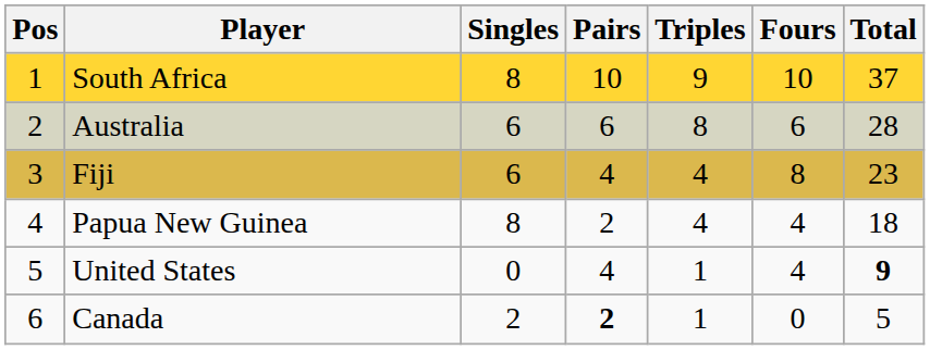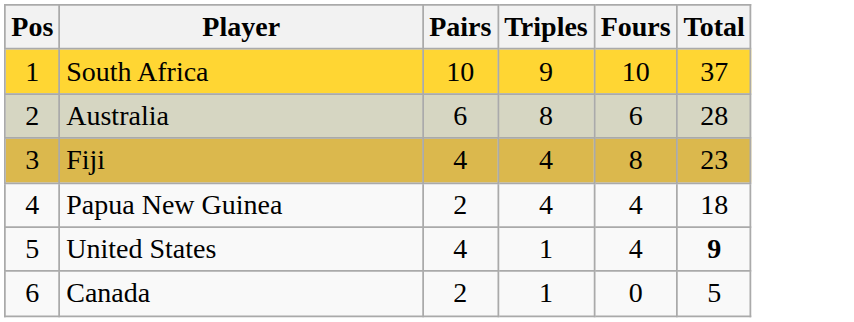 <table class="wikitable" style="font-size: 100%">
 <tr>
 <th width=20>Pos</th>
 <th width=200>Player</th>
-<th width=20>Singles</th>
 <th width=20>Pairs</th>
 <th width=20>Triples</th>
 <th width=20>Fours</th>
 <th width=20>Total</th>
 </tr>
 <tr align=center style="background: #FFD633;">
 <td>1</td>
 <td align="left"> South Africa</td>
-<td>8</td>
 <td>10</td>
 <td>9</td>
 <td>10</td>
 <td>37</td>
 </tr>
 <tr align=center style="background: #D6D6C2;">
 <td>2</td>
 <td align="left"> Australia</td>
 <td>6</td>
-<td>6</td>
 <td>8</td>
 <td>6</td>
 <td>28</td>
 </tr>
 <tr align=center style="background: #DBB84D;">
 <td>3</td>
 <td align="left"> Fiji</td>
-<td>6</td>
 <td>4</td>
 <td>4</td>
 <td>8</td>
 <td>23</td>
 </tr>
 <tr align=center>
 <td>4</td>
 <td align="left"> Papua New Guinea</td>
-<td>8</td>
 <td>2</td>
 <td>4</td>
 <td>4</td>
 <td>18</td>
 </tr>
 <tr align=center>
 <td>5</td>
 <td align="left"> United States</td>
-<td>0</td>
 <td>4</td>
 <td>1</td>
 <td>4</td>
 <td><strong>9</strong></td>
 </tr>
 <tr align=center>
 <td>6</td>
 <td align="left"> Canada</td>
 <td>2</td>
-<td><strong>2</strong></td>
 <td>1</td>
 <td>0</td>
 <td>5</td>
 </tr>
 </table>
